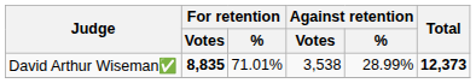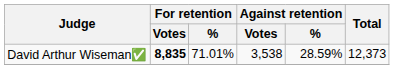 <table class = wikitable style=text-align:right>
 <tr>
 <th rowspan = 2>Judge</th>
 <th colspan = 2>For retention</th>
 <th colspan = 2>Against retention</th>
 <th rowspan = 2>Total</th>
 </tr>
 <tr>
 <th>Votes</th>
 <th>%</th>
 <th>Votes</th>
 <th>%</th>
 </tr>
 <tr>
 <td align=left>David Arthur Wiseman✅</td>
 <td><strong>8,835</strong></td>
 <td>71.01%</td>
 <td>3,538</td>
-<td>28.99%</td>
-<td><strong>12,373</strong></td>
+<td>28.59%</td>
+<td>12,373</td>
 </tr>
 <tr>
 </tr>
 </table>
